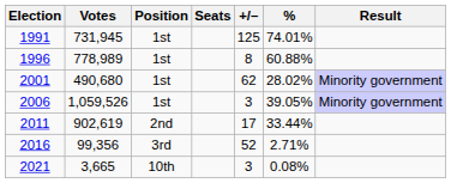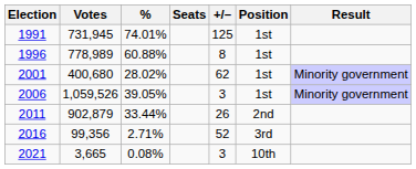 <table class=wikitable style=text-align:center>
 <tr>
 <th>Election</th>
 <th>Votes</th>
-<th>Position</th>
+<th>%</th>
 <th>Seats</th>
 <th>+/–</th>
-<th>%</th>
+<th>Position</th>
 <th>Result</th>
 </tr>
 <tr>
 <td><a href='#'>1991</a></td>
 <td>731,945</td>
-<td> 1st</td>
+<td>74.01%</td>
 <td></td>
 <td> 125</td>
-<td>74.01%</td>
+<td> 1st</td>
 <td></td>
 </tr>
 <tr>
 <td><a href='#'>1996</a></td>
 <td>778,989</td>
-<td> 1st</td>
+<td>60.88%</td>
 <td></td>
 <td> 8</td>
-<td>60.88%</td>
+<td> 1st</td>
 <td></td>
 </tr>
 <tr>
 <td><a href='#'>2001</a></td>
-<td>490,680</td>
-<td> 1st</td>
+<td>400,680</td>
+<td>28.02%</td>
 <td></td>
 <td> 62</td>
-<td>28.02%</td>
+<td> 1st</td>
 <td style="background-color:#CCCCFF">Minority government</td>
 </tr>
 <tr>
 <td><a href='#'>2006</a></td>
 <td>1,059,526</td>
-<td> 1st</td>
+<td>39.05%</td>
 <td></td>
 <td> 3</td>
-<td>39.05%</td>
+<td> 1st</td>
 <td style="background-color:#CCCCFF">Minority government</td>
 </tr>
 <tr>
 <td><a href='#'>2011</a></td>
-<td>902,619</td>
+<td>902,879</td>
+<td>33.44%</td>
+<td></td>
+<td> 26</td>
 <td> 2nd</td>
-<td></td>
-<td> 17</td>
-<td>33.44%</td>
 <td></td>
 </tr>
 <tr>
 <td><a href='#'>2016</a></td>
 <td>99,356</td>
-<td> 3rd</td>
+<td>2.71%</td>
 <td></td>
 <td> 52</td>
-<td>2.71%</td>
+<td> 3rd</td>
 <td></td>
 </tr>
 <tr>
 <td><a href='#'>2021</a></td>
 <td>3,665</td>
-<td> 10th</td>
+<td>0.08%</td>
 <td></td>
 <td> 3</td>
-<td>0.08%</td>
+<td> 10th</td>
 <td></td>
 </tr>
 </table>
